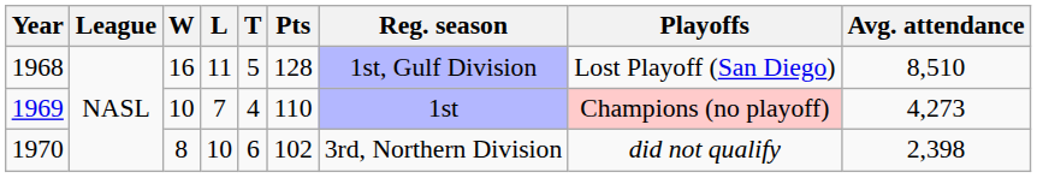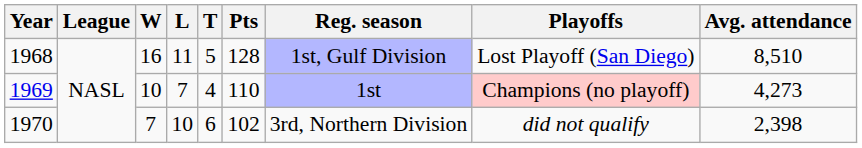 <table class="wikitable" style="text-align:center">
 <tr>
 <th>Year</th>
 <th>League</th>
 <th>W</th>
 <th>L</th>
 <th>T</th>
 <th>Pts</th>
 <th>Reg. season</th>
 <th>Playoffs</th>
 <th>Avg. attendance</th>
 </tr>
 <tr>
 <td>1968</td>
 <td rowspan=3>NASL</td>
 <td>16</td>
 <td>11</td>
 <td>5</td>
 <td>128</td>
 <td bgcolor="B3B7FF">1st, Gulf Division</td>
 <td>Lost Playoff (<a href='#'>San Diego</a>)</td>
 <td>8,510</td>
 </tr>
 <tr>
 <td><a href='#'>1969</a></td>
 <td>10</td>
 <td>7</td>
 <td>4</td>
 <td>110</td>
 <td bgcolor="B3B7FF">1st</td>
 <td bgcolor="ffcbcb">Champions (no playoff)</td>
 <td>4,273</td>
 </tr>
 <tr>
 <td>1970</td>
-<td>8</td>
+<td>7</td>
 <td>10</td>
 <td>6</td>
 <td>102</td>
 <td>3rd, Northern Division</td>
 <td><em>did not qualify</em></td>
 <td>2,398</td>
 </tr>
 </table>
